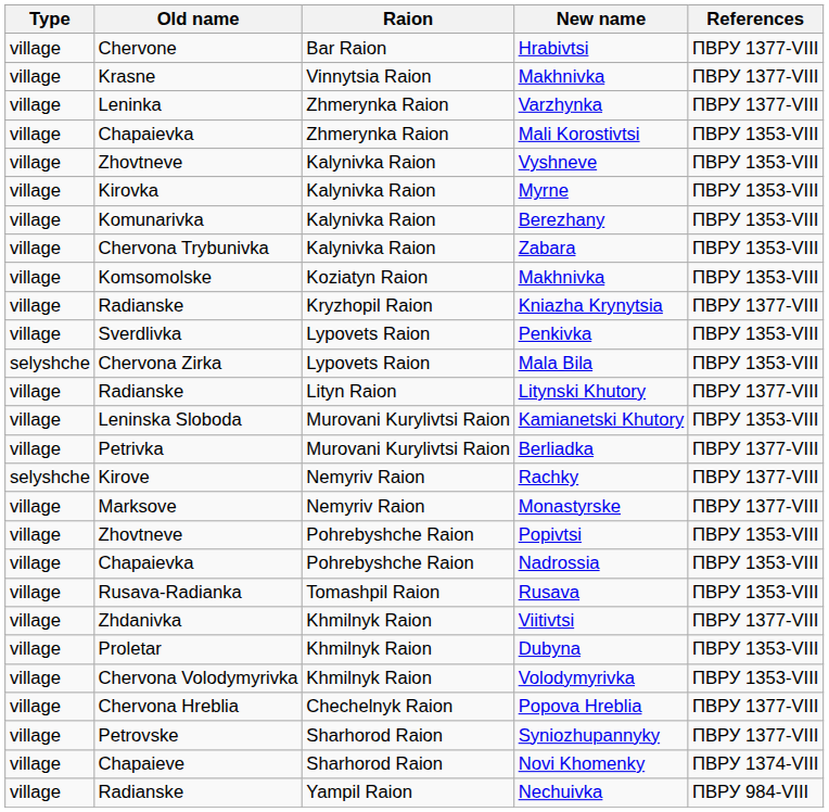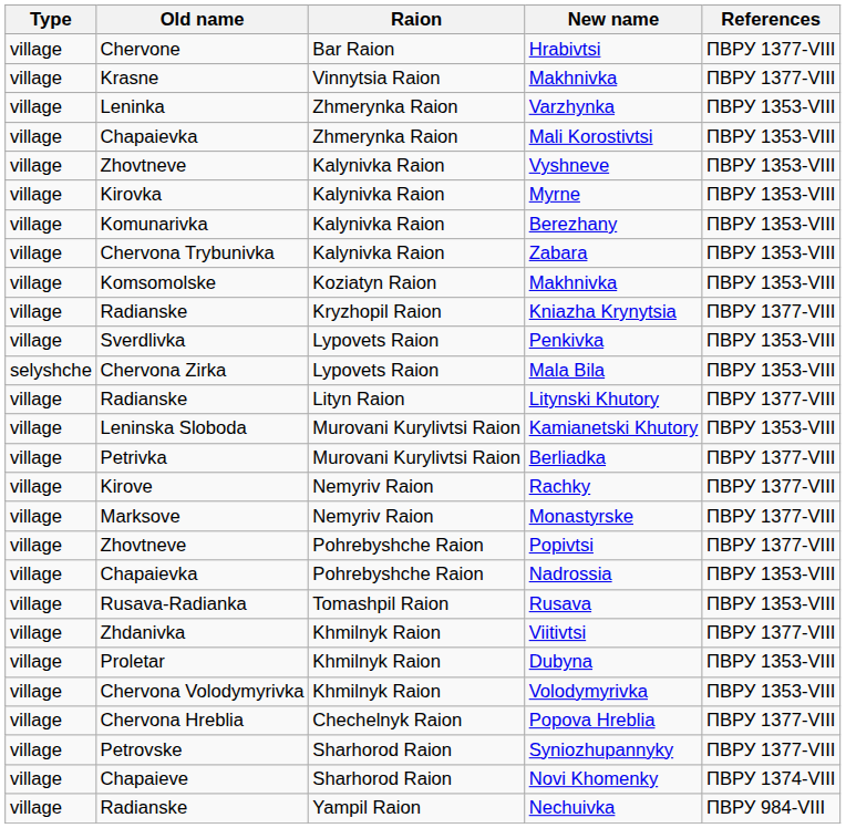 <table class="wikitable sortable" style="margin:auto;">
 <tr>
 <th>Type</th>
 <th>Old name</th>
 <th>Raion</th>
 <th>New name</th>
 <th>References</th>
 </tr>
 <tr>
 <td>village</td>
 <td>Chervone</td>
 <td>Bar Raion</td>
 <td><a href='#'>Hrabivtsi</a></td>
 <td>ПВРУ 1377-VIII</td>
 </tr>
 <tr>
 <td>village</td>
 <td>Krasne</td>
 <td>Vinnytsia Raion</td>
 <td><a href='#'>Makhnivka</a></td>
 <td>ПВРУ 1377-VIII</td>
 </tr>
 <tr>
 <td>village</td>
 <td>Leninka</td>
 <td>Zhmerynka Raion</td>
 <td><a href='#'>Varzhynka</a></td>
-<td>ПВРУ 1377-VIII</td>
+<td>ПВРУ 1353-VIII</td>
 </tr>
 <tr>
 <td>village</td>
 <td>Chapaievka</td>
 <td>Zhmerynka Raion</td>
 <td><a href='#'>Mali Korostivtsi</a></td>
 <td>ПВРУ 1353-VIII</td>
 </tr>
 <tr>
 <td>village</td>
 <td>Zhovtneve</td>
 <td>Kalynivka Raion</td>
 <td><a href='#'>Vyshneve</a></td>
 <td>ПВРУ 1353-VIII</td>
 </tr>
 <tr>
 <td>village</td>
 <td>Kirovka</td>
 <td>Kalynivka Raion</td>
 <td><a href='#'>Myrne</a></td>
 <td>ПВРУ 1353-VIII</td>
 </tr>
 <tr>
 <td>village</td>
 <td>Komunarivka</td>
 <td>Kalynivka Raion</td>
 <td><a href='#'>Berezhany</a></td>
 <td>ПВРУ 1353-VIII</td>
 </tr>
 <tr>
 <td>village</td>
 <td>Chervona Trybunivka</td>
 <td>Kalynivka Raion</td>
 <td><a href='#'>Zabara</a></td>
 <td>ПВРУ 1353-VIII</td>
 </tr>
 <tr>
 <td>village</td>
 <td>Komsomolske</td>
 <td>Koziatyn Raion</td>
 <td><a href='#'>Makhnivka</a></td>
 <td>ПВРУ 1353-VIII</td>
 </tr>
 <tr>
 <td>village</td>
 <td>Radianske</td>
 <td>Kryzhopil Raion</td>
 <td><a href='#'>Kniazha Krynytsia</a></td>
 <td>ПВРУ 1377-VIII</td>
 </tr>
 <tr>
 <td>village</td>
 <td>Sverdlivka</td>
 <td>Lypovets Raion</td>
 <td><a href='#'>Penkivka</a></td>
 <td>ПВРУ 1353-VIII</td>
 </tr>
 <tr>
 <td>selyshche</td>
 <td>Chervona Zirka</td>
 <td>Lypovets Raion</td>
 <td><a href='#'>Mala Bila</a></td>
 <td>ПВРУ 1353-VIII</td>
 </tr>
 <tr>
 <td>village</td>
 <td>Radianske</td>
 <td>Lityn Raion</td>
 <td><a href='#'>Litynski Khutory</a></td>
 <td>ПВРУ 1377-VIII</td>
 </tr>
 <tr>
 <td>village</td>
 <td>Leninska Sloboda</td>
 <td>Murovani Kurylivtsi Raion</td>
 <td><a href='#'>Kamianetski Khutory</a></td>
 <td>ПВРУ 1353-VIII</td>
 </tr>
 <tr>
 <td>village</td>
 <td>Petrivka</td>
 <td>Murovani Kurylivtsi Raion</td>
 <td><a href='#'>Berliadka</a></td>
 <td>ПВРУ 1377-VIII</td>
 </tr>
 <tr>
-<td>selyshche</td>
+<td>village</td>
 <td>Kirove</td>
 <td>Nemyriv Raion</td>
 <td><a href='#'>Rachky</a></td>
 <td>ПВРУ 1377-VIII</td>
 </tr>
 <tr>
 <td>village</td>
 <td>Marksove</td>
 <td>Nemyriv Raion</td>
 <td><a href='#'>Monastyrske</a></td>
 <td>ПВРУ 1377-VIII</td>
 </tr>
 <tr>
 <td>village</td>
 <td>Zhovtneve</td>
 <td>Pohrebyshche Raion</td>
 <td><a href='#'>Popivtsi</a></td>
-<td>ПВРУ 1353-VIII</td>
+<td>ПВРУ 1377-VIII</td>
 </tr>
 <tr>
 <td>village</td>
 <td>Chapaievka</td>
 <td>Pohrebyshche Raion</td>
 <td><a href='#'>Nadrossia</a></td>
 <td>ПВРУ 1353-VIII</td>
 </tr>
 <tr>
 <td>village</td>
 <td>Rusava-Radianka</td>
 <td>Tomashpil Raion</td>
 <td><a href='#'>Rusava</a></td>
 <td>ПВРУ 1353-VIII</td>
 </tr>
 <tr>
 <td>village</td>
 <td>Zhdanivka</td>
 <td>Khmilnyk Raion</td>
 <td><a href='#'>Viitivtsi</a></td>
 <td>ПВРУ 1377-VIII</td>
 </tr>
 <tr>
 <td>village</td>
 <td>Proletar</td>
 <td>Khmilnyk Raion</td>
 <td><a href='#'>Dubyna</a></td>
 <td>ПВРУ 1353-VIII</td>
 </tr>
 <tr>
 <td>village</td>
 <td>Chervona Volodymyrivka</td>
 <td>Khmilnyk Raion</td>
 <td><a href='#'>Volodymyrivka</a></td>
 <td>ПВРУ 1353-VIII</td>
 </tr>
 <tr>
 <td>village</td>
 <td>Chervona Hreblia</td>
 <td>Chechelnyk Raion</td>
 <td><a href='#'>Popova Hreblia</a></td>
 <td>ПВРУ 1377-VIII</td>
 </tr>
 <tr>
 <td>village</td>
 <td>Petrovske</td>
 <td>Sharhorod Raion</td>
 <td><a href='#'>Syniozhupannyky</a></td>
 <td>ПВРУ 1377-VIII</td>
 </tr>
 <tr>
 <td>village</td>
 <td>Chapaieve</td>
 <td>Sharhorod Raion</td>
 <td><a href='#'>Novi Khomenky</a></td>
 <td>ПВРУ 1374-VIII</td>
 </tr>
 <tr>
 <td>village</td>
 <td>Radianske</td>
 <td>Yampil Raion</td>
 <td><a href='#'>Nechuivka</a></td>
 <td>ПВРУ 984-VIII</td>
 </tr>
 <tr>
 </tr>
 </table>
